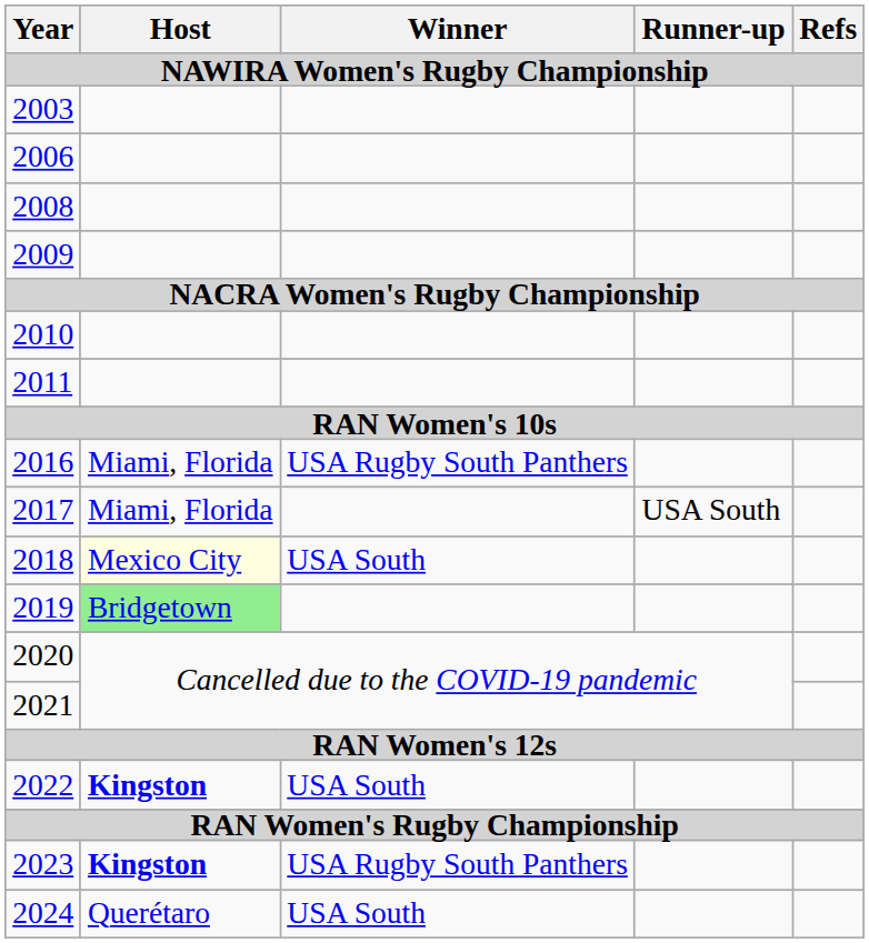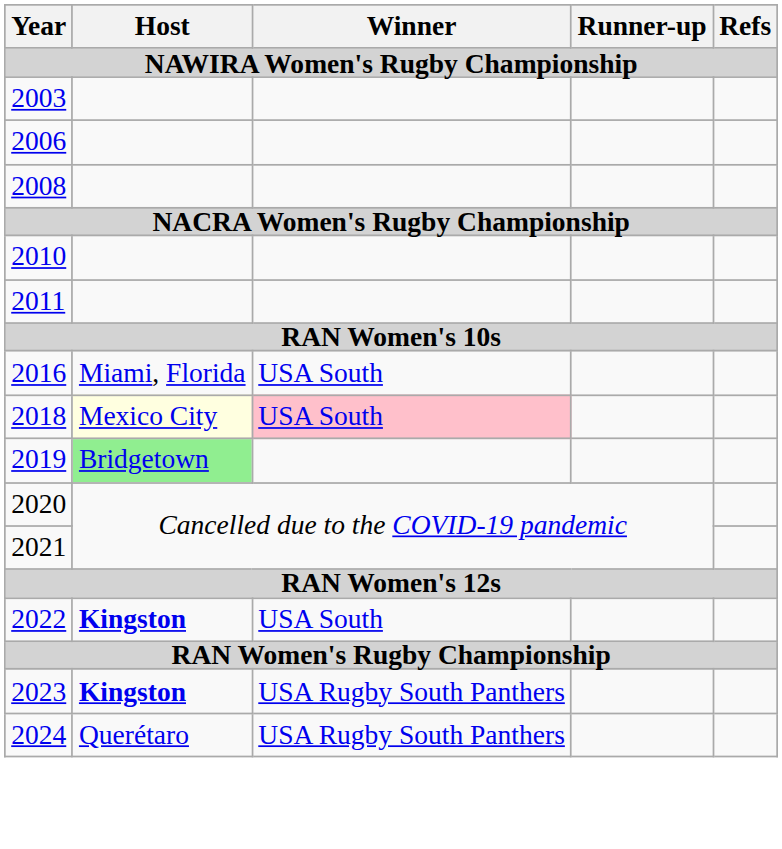 <table class="wikitable sortable">
 <tr>
 <th>Year</th>
 <th>Host</th>
 <th>Winner</th>
 <th>Runner-up</th>
 <th>Refs</th>
 </tr>
 <tr bgcolor=lightgrey>
 <td colspan=5 align=center style="line-height:9px;"><span><strong>NAWIRA Women's Rugby Championship</strong></span></td>
 </tr>
 <tr>
 <td><a href='#'>2003</a></td>
 <td></td>
 <td></td>
 <td></td>
 <td></td>
 </tr>
 <tr>
 <td><a href='#'>2006</a></td>
 <td></td>
 <td></td>
 <td></td>
 <td></td>
 </tr>
 <tr>
 <td><a href='#'>2008</a></td>
 <td></td>
 <td></td>
 <td></td>
 <td></td>
 </tr>
-<tr>
-<td><a href='#'>2009</a></td>
-<td></td>
-<td></td>
-<td></td>
-<td></td>
-</tr>
 <tr bgcolor=lightgrey>
 <td colspan=5 align=center style="line-height:9px;"><span><strong>NACRA Women's Rugby Championship</strong></span></td>
 </tr>
 <tr>
 <td><a href='#'>2010</a></td>
 <td></td>
 <td></td>
 <td></td>
 <td></td>
 </tr>
 <tr>
 <td><a href='#'>2011</a></td>
 <td></td>
 <td></td>
 <td></td>
 <td></td>
 </tr>
 <tr bgcolor=lightgrey>
 <td colspan=5 align=center style="line-height:9px;"><span><strong>RAN Women's 10s</strong></span></td>
 </tr>
 <tr>
 <td><a href='#'>2016</a></td>
 <td> <a href='#'>Miami</a>, <a href='#'>Florida</a></td>
-<td> <a href='#'>USA Rugby South Panthers</a></td>
+<td> <a href='#'>USA South</a></td>
 <td></td>
-<td></td>
-</tr>
-<tr>
-<td><a href='#'>2017</a></td>
-<td> <a href='#'>Miami</a>, <a href='#'>Florida</a></td>
-<td></td>
-<td> USA South</td>
 <td></td>
 </tr>
 <tr>
 <td><a href='#'>2018</a></td>
 <td style="background: lightyellow;"> <a href='#'>Mexico City</a></td>
-<td> <a href='#'>USA South</a></td>
+<td style="background: pink;"> <a href='#'>USA South</a></td>
 <td></td>
 <td></td>
 </tr>
 <tr>
 <td><a href='#'>2019</a></td>
 <td style="background: lightgreen;"> <a href='#'>Bridgetown</a></td>
 <td></td>
 <td></td>
 <td></td>
 </tr>
 <tr>
 <td>2020</td>
 <td colspan=3 rowspan=2 align=center><em>Cancelled due to the <a href='#'>COVID-19 pandemic</a></em></td>
 <td></td>
 </tr>
 <tr>
 <td>2021</td>
 <td></td>
 </tr>
 <tr bgcolor=lightgrey>
 <td colspan=5 align=center style="line-height:9px;"><span><strong>RAN Women's 12s</strong></span></td>
 </tr>
 <tr>
 <td><a href='#'>2022</a></td>
 <td><strong> <a href='#'>Kingston</a></strong></td>
 <td> <a href='#'>USA South</a></td>
 <td></td>
 <td></td>
 </tr>
 <tr bgcolor=lightgrey>
 <td colspan=5 align=center style="line-height:9px;"><span><strong>RAN Women's Rugby Championship</strong></span></td>
 </tr>
 <tr>
 <td><a href='#'>2023</a></td>
 <td><strong> <a href='#'>Kingston</a></strong></td>
 <td> <a href='#'>USA Rugby South Panthers</a></td>
 <td></td>
 <td></td>
 </tr>
 <tr>
 <td><a href='#'>2024</a></td>
 <td> <a href='#'>Querétaro</a></td>
-<td> <a href='#'>USA South</a></td>
+<td> <a href='#'>USA Rugby South Panthers</a></td>
 <td></td>
 <td></td>
 </tr>
 </table>
